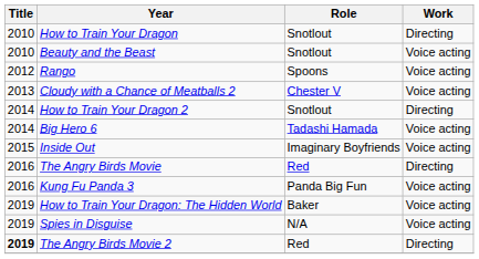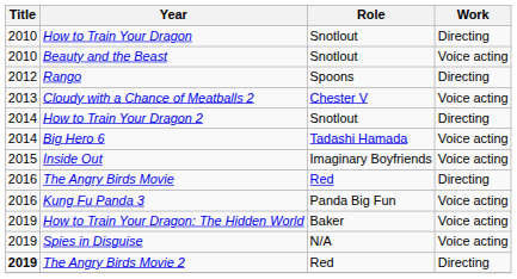 <table class="wikitable sortable">
 <tr>
 <th>Title</th>
 <th>Year</th>
 <th>Role</th>
 <th>Work</th>
 </tr>
 <tr>
 <td>2010</td>
 <td><em><a href='#'>How to Train Your Dragon</a></em></td>
 <td>Snotlout</td>
 <td>Directing</td>
 </tr>
 <tr>
 <td>2010</td>
 <td><em><a href='#'>Beauty and the Beast</a></em></td>
 <td>Snotlout</td>
 <td>Voice acting</td>
 </tr>
 <tr>
 <td>2012</td>
 <td><em><a href='#'>Rango</a></em></td>
 <td>Spoons</td>
-<td>Voice acting</td>
+<td>Directing</td>
 </tr>
 <tr>
 <td>2013</td>
 <td><em><a href='#'>Cloudy with a Chance of Meatballs 2</a></em></td>
 <td><a href='#'>Chester V</a></td>
 <td>Voice acting</td>
 </tr>
 <tr>
 <td>2014</td>
 <td><em><a href='#'>How to Train Your Dragon 2</a></em></td>
 <td>Snotlout</td>
 <td>Directing</td>
 </tr>
 <tr>
 <td>2014</td>
 <td><em><a href='#'>Big Hero 6</a></em></td>
 <td><a href='#'>Tadashi Hamada</a></td>
 <td>Voice acting</td>
 </tr>
 <tr>
 <td>2015</td>
 <td><em><a href='#'>Inside Out</a></em></td>
 <td>Imaginary Boyfriends</td>
 <td>Voice acting</td>
 </tr>
 <tr>
 <td>2016</td>
 <td><em><a href='#'>The Angry Birds Movie</a></em></td>
 <td><a href='#'>Red</a></td>
 <td>Directing</td>
 </tr>
 <tr>
 <td>2016</td>
 <td><em><a href='#'>Kung Fu Panda 3</a></em></td>
 <td>Panda Big Fun</td>
 <td>Voice acting</td>
 </tr>
 <tr>
 <td>2019</td>
 <td><em><a href='#'>How to Train Your Dragon: The Hidden World</a></em></td>
 <td>Baker</td>
 <td>Voice acting</td>
 </tr>
 <tr>
 <td>2019</td>
 <td><em><a href='#'>Spies in Disguise</a></em></td>
 <td>N/A</td>
 <td>Voice acting</td>
 </tr>
 <tr>
 <td><strong>2019</strong></td>
 <td><em><a href='#'>The Angry Birds Movie 2</a></em></td>
 <td>Red</td>
 <td>Directing</td>
 </tr>
 <tr>
 </tr>
 </table>
